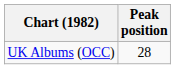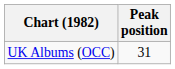 <table class="wikitable sortable" style=margin-right:1em;margin-bottom:0;>
 <tr>
 <th scope="col">Chart (1982)</th>
 <th scope="col">Peak<br>position</th>
 </tr>
 <tr>
 <td><a href='#'>UK Albums</a> (<a href='#'>OCC</a>)</td>
-<td style="text-align:center;">28</td>
+<td style="text-align:center;">31</td>
 </tr>
 </table>
